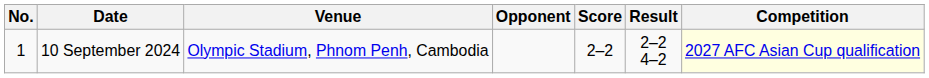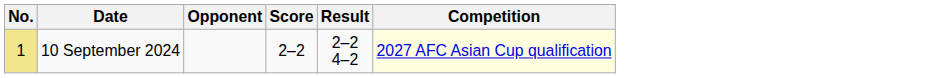 <table class="wikitable sortable">
 <tr>
 <th scope="col">No.</th>
 <th scope="col">Date</th>
-<th scope="col">Venue</th>
 <th scope="col">Opponent</th>
 <th scope="col">Score</th>
 <th scope="col">Result</th>
 <th scope="col">Competition</th>
 </tr>
 <tr>
-<td align="center">1</td>
+<td align="center" style="background: khaki;">1</td>
 <td>10 September 2024</td>
-<td><a href='#'>Olympic Stadium</a>, <a href='#'>Phnom Penh</a>, Cambodia</td>
 <td></td>
 <td align="center">2–2</td>
 <td align="center">2–2 <br>4–2 </td>
 <td style="background: lightyellow;"><a href='#'>2027 AFC Asian Cup qualification</a></td>
 </tr>
 </table>
